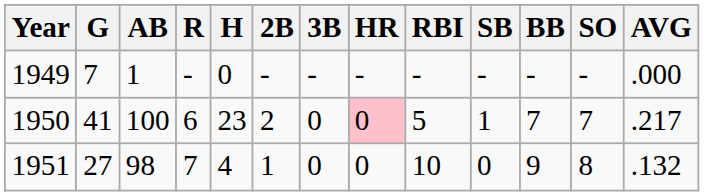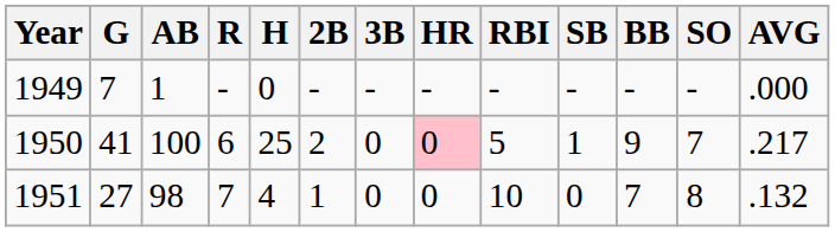 <table class="wikitable">
 <tr>
 <th><strong>Year</strong></th>
 <th><strong>G</strong></th>
 <th><strong>AB</strong></th>
 <th><strong>R</strong></th>
 <th><strong>H</strong></th>
 <th><strong>2B</strong></th>
 <th><strong>3B</strong></th>
 <th><strong>HR</strong></th>
 <th><strong>RBI</strong></th>
 <th><strong>SB</strong></th>
 <th><strong>BB</strong></th>
 <th><strong>SO</strong></th>
 <th><strong>AVG</strong></th>
 </tr>
 <tr>
 <td>1949</td>
 <td>7</td>
 <td>1</td>
 <td>-</td>
 <td>0</td>
 <td>-</td>
 <td>-</td>
 <td>-</td>
 <td>-</td>
 <td>-</td>
 <td>-</td>
 <td>-</td>
 <td>.000</td>
 </tr>
 <tr>
 <td>1950</td>
 <td>41</td>
 <td>100</td>
 <td>6</td>
-<td>23</td>
+<td>25</td>
 <td>2</td>
 <td>0</td>
 <td style="background: pink;">0</td>
 <td>5</td>
 <td>1</td>
-<td>7</td>
+<td>9</td>
 <td>7</td>
 <td>.217</td>
 </tr>
 <tr>
 <td>1951</td>
 <td>27</td>
 <td>98</td>
 <td>7</td>
 <td>4</td>
 <td>1</td>
 <td>0</td>
 <td>0</td>
 <td>10</td>
 <td>0</td>
-<td>9</td>
+<td>7</td>
 <td>8</td>
 <td>.132</td>
 </tr>
 </table>
